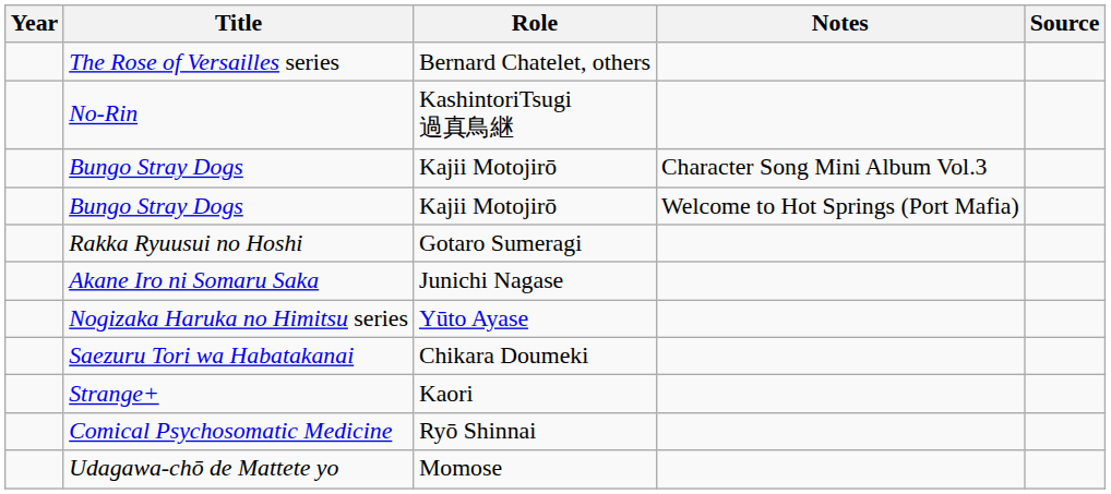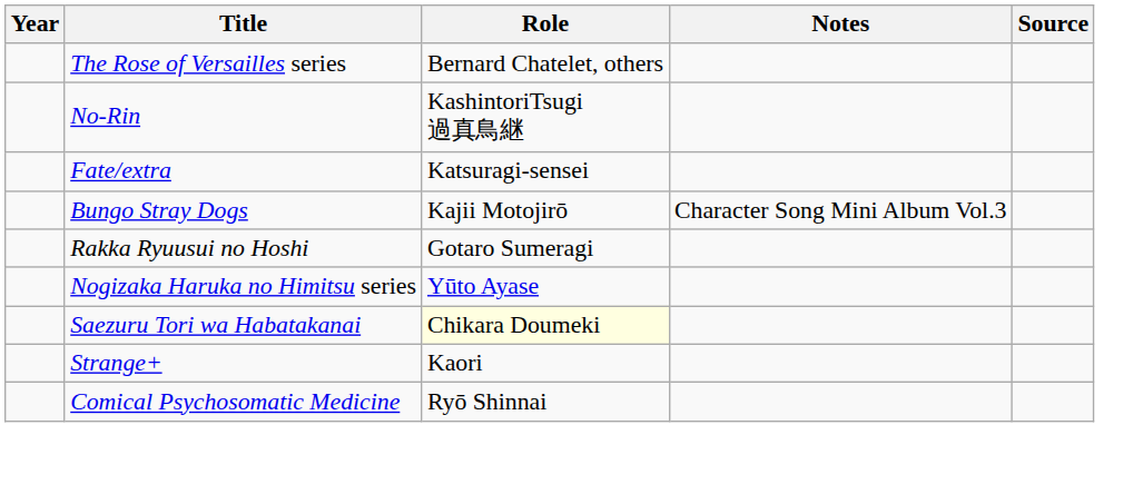 <table class="wikitable sortable plainrowheaders">
 <tr>
 <th>Year</th>
 <th>Title</th>
 <th>Role</th>
 <th class="unsortable">Notes</th>
 <th class="unsortable">Source</th>
 </tr>
 <tr>
 <td></td>
 <td><em><a href='#'>The Rose of Versailles</a></em> series</td>
 <td>Bernard Chatelet, others </td>
 <td></td>
 <td></td>
 </tr>
 <tr>
 <td></td>
 <td><em><a href='#'>No-Rin</a></em></td>
 <td>KashintoriTsugi<br>過真鳥継</td>
 <td></td>
 <td></td>
 </tr>
 <tr>
 <td></td>
+<td><em><a href='#'>Fate/extra</a></em></td>
+<td>Katsuragi-sensei</td>
+<td></td>
+<td></td>
+</tr>
+<tr>
+<td></td>
 <td><em><a href='#'>Bungo Stray Dogs</a></em></td>
 <td>Kajii Motojirō</td>
 <td>Character Song Mini Album Vol.3</td>
 <td></td>
 </tr>
 <tr>
 <td></td>
-<td><em><a href='#'>Bungo Stray Dogs</a></em></td>
-<td>Kajii Motojirō</td>
-<td>Welcome to Hot Springs (Port Mafia)</td>
-<td></td>
-</tr>
-<tr>
-<td></td>
 <td><em>Rakka Ryuusui no Hoshi</em></td>
 <td>Gotaro Sumeragi</td>
-<td></td>
-<td></td>
-</tr>
-<tr>
-<td></td>
-<td><em><a href='#'>Akane Iro ni Somaru Saka</a></em></td>
-<td>Junichi Nagase</td>
 <td></td>
 <td></td>
 </tr>
 <tr>
 <td></td>
 <td><em><a href='#'>Nogizaka Haruka no Himitsu</a></em> series</td>
 <td><a href='#'>Yūto Ayase</a></td>
 <td></td>
 <td></td>
 </tr>
 <tr>
 <td></td>
 <td><em><a href='#'>Saezuru Tori wa Habatakanai</a></em></td>
-<td>Chikara Doumeki</td>
+<td style="background: lightyellow;">Chikara Doumeki</td>
 <td></td>
 <td></td>
 </tr>
 <tr>
 <td></td>
 <td><em><a href='#'>Strange+</a></em></td>
 <td>Kaori</td>
 <td></td>
 <td></td>
 </tr>
 <tr>
 <td></td>
 <td><em><a href='#'>Comical Psychosomatic Medicine</a></em></td>
 <td>Ryō Shinnai</td>
 <td></td>
 <td></td>
 </tr>
-<tr>
-<td></td>
-<td><em> Udagawa-chō de Mattete yo</em></td>
-<td>Momose</td>
-<td></td>
-<td></td>
-</tr>
 </table>
